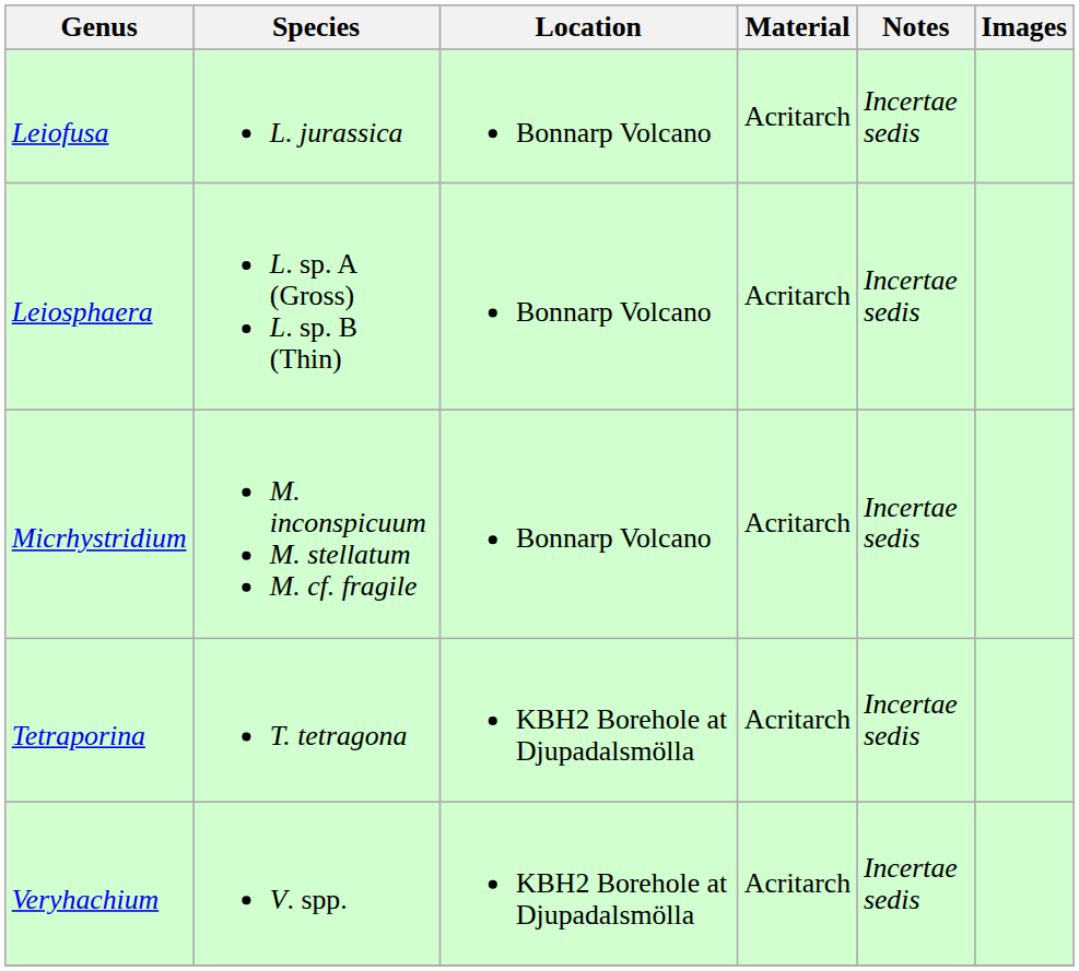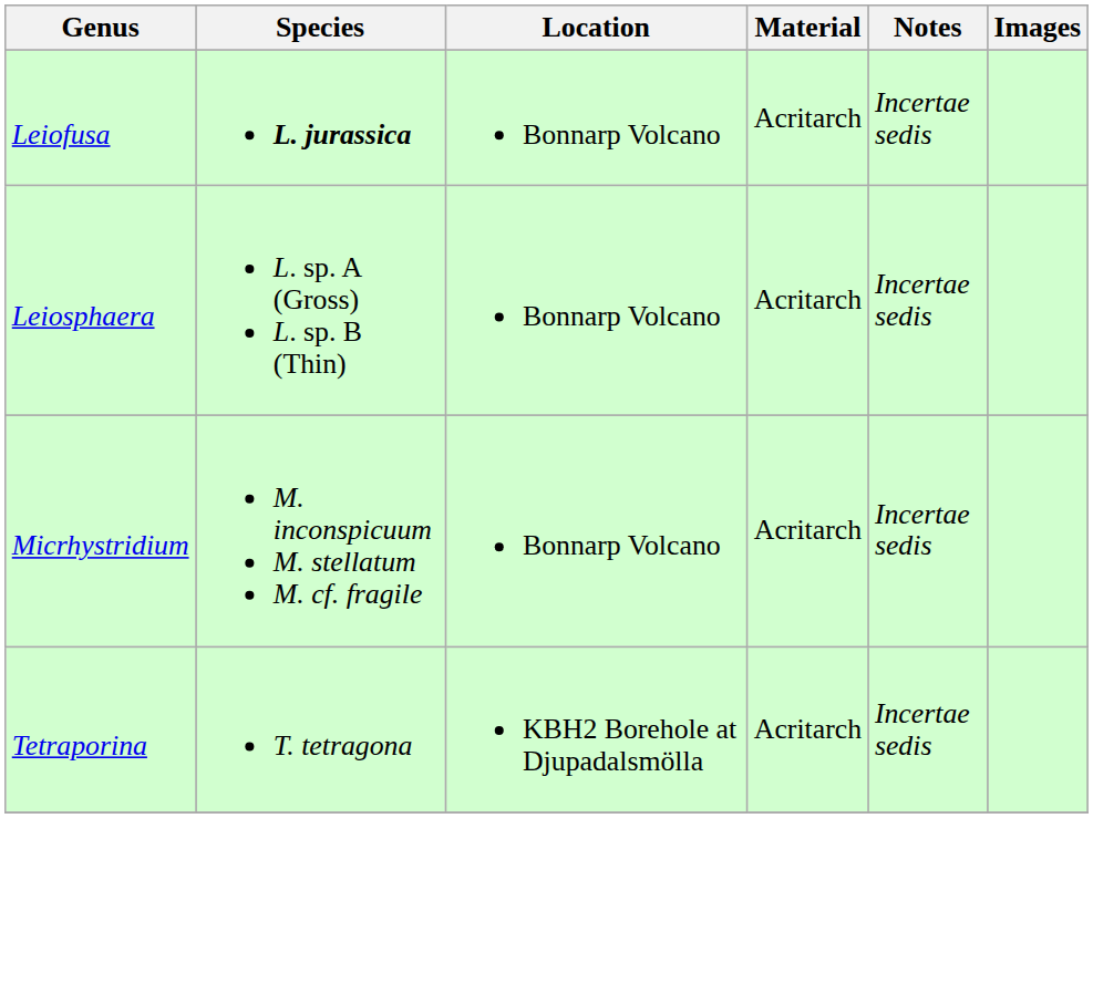 <table class="wikitable sortable">
 <tr>
 <th>Genus</th>
 <th>Species</th>
 <th>Location</th>
 <th>Material</th>
 <th>Notes</th>
 <th>Images</th>
 </tr>
 <tr>
 <td style="background:#D1FFCF;"><br><em><a href='#'>Leiofusa</a></em></td>
-<td style="background:#D1FFCF;"><br><ul><li><em>L. jurassica</em></li></ul></td>
+<td style="background:#D1FFCF;"><strong><br><ul><li><em>L. jurassica</em></li></ul></strong></td>
 <td style="background:#D1FFCF;"><br><ul><li>Bonnarp Volcano</li></ul></td>
 <td style="background:#D1FFCF;">Acritarch</td>
 <td style="background:#D1FFCF;"><em>Incertae sedis</em></td>
 <td style="background:#D1FFCF;"></td>
 </tr>
 <tr>
 <td style="background:#D1FFCF;"><br><em><a href='#'>Leiosphaera</a></em></td>
 <td style="background:#D1FFCF;"><br><ul><li><em>L</em>. sp. A (Gross)</li><li><em>L</em>. sp. B (Thin)</li></ul></td>
 <td style="background:#D1FFCF;"><br><ul><li>Bonnarp Volcano</li></ul></td>
 <td style="background:#D1FFCF;">Acritarch</td>
 <td style="background:#D1FFCF;"><em>Incertae sedis</em></td>
 <td style="background:#D1FFCF;"></td>
 </tr>
 <tr>
 <td style="background:#D1FFCF;"><br><em><a href='#'>Micrhystridium</a></em></td>
 <td style="background:#D1FFCF;"><br><ul><li><em>M. inconspicuum</em></li><li><em>M. stellatum</em></li><li><em>M. cf. fragile</em></li></ul></td>
 <td style="background:#D1FFCF;"><br><ul><li>Bonnarp Volcano</li></ul></td>
 <td style="background:#D1FFCF;">Acritarch</td>
 <td style="background:#D1FFCF;"><em>Incertae sedis</em></td>
 <td style="background:#D1FFCF;"></td>
 </tr>
 <tr>
 <td style="background:#D1FFCF;"><br><em><a href='#'>Tetraporina</a></em></td>
 <td style="background:#D1FFCF;"><br><ul><li><em>T. tetragona</em></li></ul></td>
 <td style="background:#D1FFCF;"><br><ul><li>KBH2 Borehole at Djupadalsmölla</li></ul></td>
 <td style="background:#D1FFCF;">Acritarch</td>
 <td style="background:#D1FFCF;"><em>Incertae sedis</em></td>
 <td style="background:#D1FFCF;"></td>
 </tr>
 <tr>
-<td style="background:#D1FFCF;"><br><em><a href='#'>Veryhachium</a></em></td>
-<td style="background:#D1FFCF;"><br><ul><li><em>V</em>. spp.</li></ul></td>
-<td style="background:#D1FFCF;"><br><ul><li>KBH2 Borehole at Djupadalsmölla</li></ul></td>
-<td style="background:#D1FFCF;">Acritarch</td>
-<td style="background:#D1FFCF;"><em>Incertae sedis</em></td>
-<td style="background:#D1FFCF;"></td>
-</tr>
-<tr>
 </tr>
 </table>
